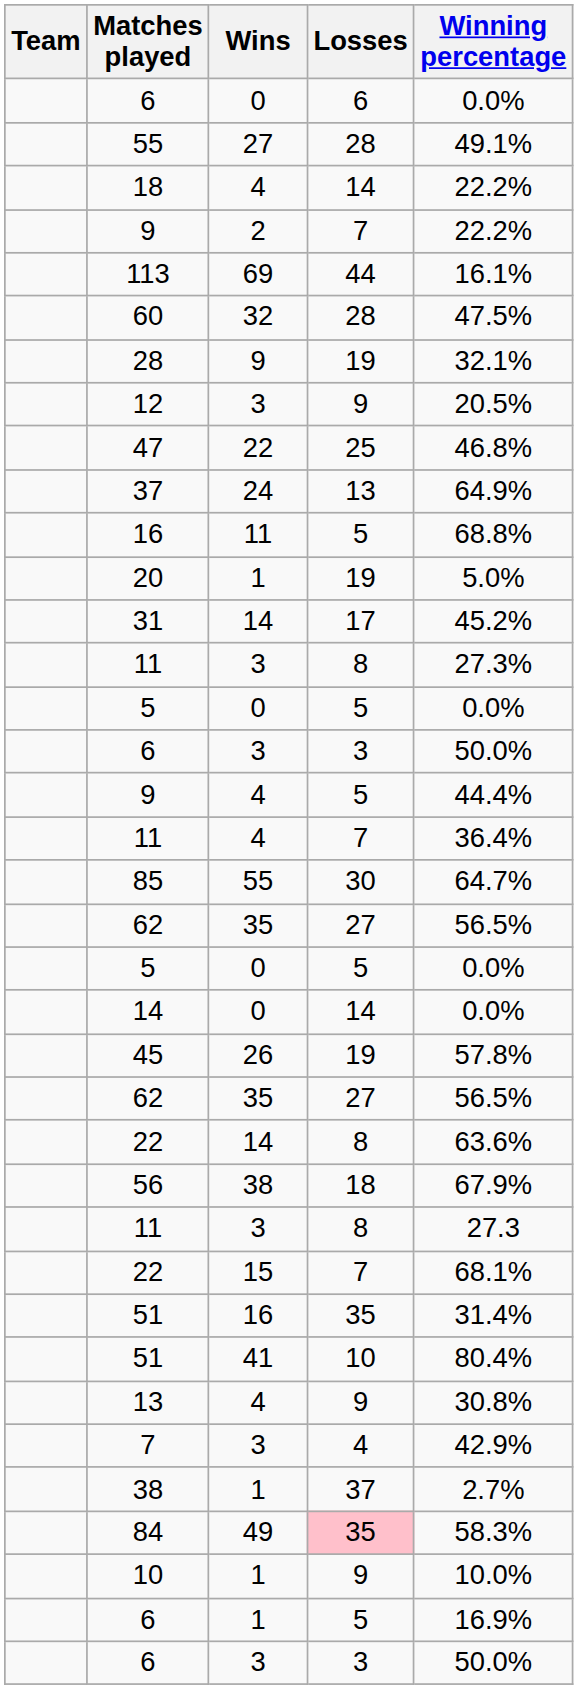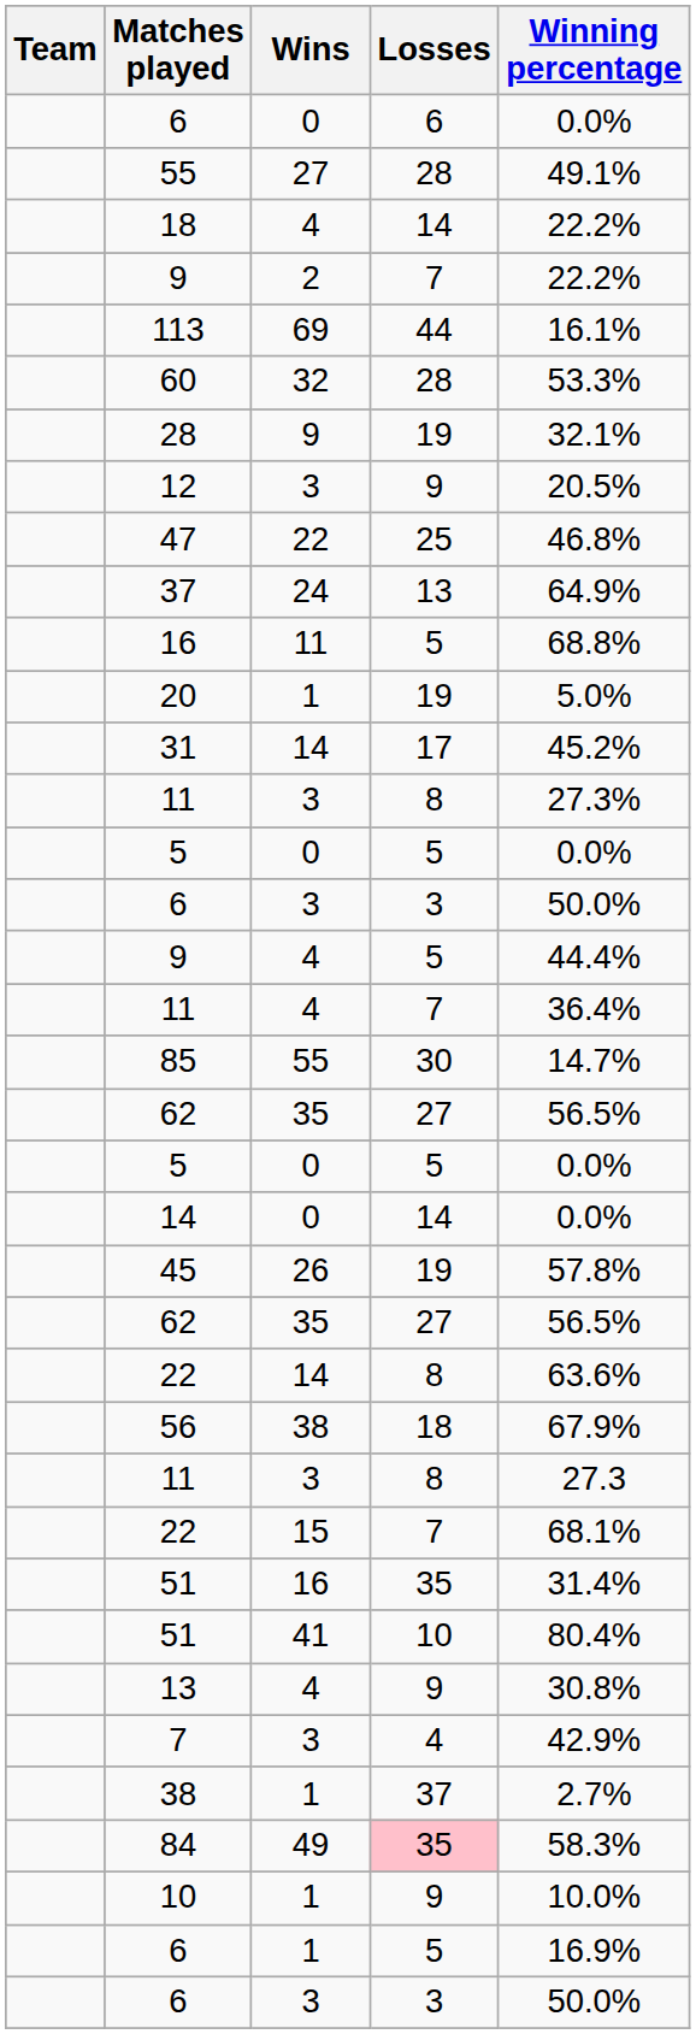 <table class="sortable wikitable" style="text-align:center">
 <tr>
 <th>Team</th>
 <th width="50px">Matches played</th>
 <th width=50px>Wins</th>
 <th width=50px>Losses</th>
 <th width=70px><a href='#'>Winning percentage</a></th>
 </tr>
 <tr>
 <td align=left></td>
 <td>6</td>
 <td>0</td>
 <td>6</td>
 <td>0.0%</td>
 </tr>
 <tr>
 <td align=left></td>
 <td>55</td>
 <td>27</td>
 <td>28</td>
 <td>49.1%</td>
 </tr>
 <tr>
 <td align=left></td>
 <td>18</td>
 <td>4</td>
 <td>14</td>
 <td>22.2%</td>
 </tr>
 <tr>
 <td align=left></td>
 <td>9</td>
 <td>2</td>
 <td>7</td>
 <td>22.2%</td>
 </tr>
 <tr>
 <td align=left></td>
 <td>113</td>
 <td>69</td>
 <td>44</td>
 <td>16.1%</td>
 </tr>
 <tr>
 <td align=left></td>
 <td>60</td>
 <td>32</td>
 <td>28</td>
-<td>47.5%</td>
+<td>53.3%</td>
 </tr>
 <tr>
 <td align=left></td>
 <td>28</td>
 <td>9</td>
 <td>19</td>
 <td>32.1%</td>
 </tr>
 <tr>
 <td align=left></td>
 <td>12</td>
 <td>3</td>
 <td>9</td>
 <td>20.5%</td>
 </tr>
 <tr>
 <td align=left></td>
 <td>47</td>
 <td>22</td>
 <td>25</td>
 <td>46.8%</td>
 </tr>
 <tr>
 <td align=left><em></em></td>
 <td>37</td>
 <td>24</td>
 <td>13</td>
 <td>64.9%</td>
 </tr>
 <tr>
 <td align=left><em></em></td>
 <td>16</td>
 <td>11</td>
 <td>5</td>
 <td>68.8%</td>
 </tr>
 <tr>
 <td align=left></td>
 <td>20</td>
 <td>1</td>
 <td>19</td>
 <td>5.0%</td>
 </tr>
 <tr>
 <td align=left></td>
 <td>31</td>
 <td>14</td>
 <td>17</td>
 <td>45.2%</td>
 </tr>
 <tr>
 <td align=left></td>
 <td>11</td>
 <td>3</td>
 <td>8</td>
 <td>27.3%</td>
 </tr>
 <tr>
 <td align=left></td>
 <td>5</td>
 <td>0</td>
 <td>5</td>
 <td>0.0%</td>
 </tr>
 <tr>
 <td align=left></td>
 <td>6</td>
 <td>3</td>
 <td>3</td>
 <td>50.0%</td>
 </tr>
 <tr>
 <td align=left></td>
 <td>9</td>
 <td>4</td>
 <td>5</td>
 <td>44.4%</td>
 </tr>
 <tr>
 <td align=left></td>
 <td>11</td>
 <td>4</td>
 <td>7</td>
 <td>36.4%</td>
 </tr>
 <tr>
 <td align=left></td>
 <td>85</td>
 <td>55</td>
 <td>30</td>
-<td>64.7%</td>
+<td>14.7%</td>
 </tr>
 <tr>
 <td align=left></td>
 <td>62</td>
 <td>35</td>
 <td>27</td>
 <td>56.5%</td>
 </tr>
 <tr>
 <td align=left></td>
 <td>5</td>
 <td>0</td>
 <td>5</td>
 <td>0.0%</td>
 </tr>
 <tr>
 <td align=left></td>
 <td>14</td>
 <td>0</td>
 <td>14</td>
 <td>0.0%</td>
 </tr>
 <tr>
 <td align=left></td>
 <td>45</td>
 <td>26</td>
 <td>19</td>
 <td>57.8%</td>
 </tr>
 <tr>
 <td align=left></td>
 <td>62</td>
 <td>35</td>
 <td>27</td>
 <td>56.5%</td>
 </tr>
 <tr>
 <td align=left></td>
 <td>22</td>
 <td>14</td>
 <td>8</td>
 <td>63.6%</td>
 </tr>
 <tr>
 <td align=left></td>
 <td>56</td>
 <td>38</td>
 <td>18</td>
 <td>67.9%</td>
 </tr>
 <tr>
 <td align=left></td>
 <td>11</td>
 <td>3</td>
 <td>8</td>
 <td>27.3</td>
 </tr>
 <tr>
 <td align=left><em></em></td>
 <td>22</td>
 <td>15</td>
 <td>7</td>
 <td>68.1%</td>
 </tr>
 <tr>
 <td align=left></td>
 <td>51</td>
 <td>16</td>
 <td>35</td>
 <td>31.4%</td>
 </tr>
 <tr>
 <td align=left><em></em></td>
 <td>51</td>
 <td>41</td>
 <td>10</td>
 <td>80.4%</td>
 </tr>
 <tr>
 <td align=left></td>
 <td>13</td>
 <td>4</td>
 <td>9</td>
 <td>30.8%</td>
 </tr>
 <tr>
 <td align=left></td>
 <td>7</td>
 <td>3</td>
 <td>4</td>
 <td>42.9%</td>
 </tr>
 <tr>
 <td align=left></td>
 <td>38</td>
 <td>1</td>
 <td>37</td>
 <td>2.7%</td>
 </tr>
 <tr>
 <td align=left></td>
 <td>84</td>
 <td>49</td>
 <td style="background: pink;">35</td>
 <td>58.3%</td>
 </tr>
 <tr>
 <td align=left></td>
 <td>10</td>
 <td>1</td>
 <td>9</td>
 <td>10.0%</td>
 </tr>
 <tr>
 <td align=left><em></em></td>
 <td>6</td>
 <td>1</td>
 <td>5</td>
 <td>16.9%</td>
 </tr>
 <tr>
 <td align=left><em></em></td>
 <td>6</td>
 <td>3</td>
 <td>3</td>
 <td>50.0%</td>
 </tr>
 </table>
